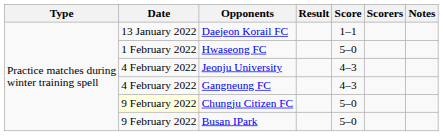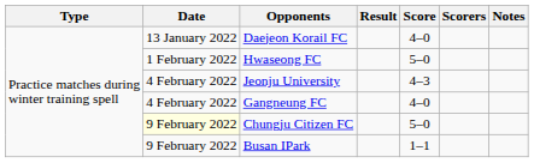 <table class="wikitable" style="text-align:center">
 <tr>
 <th>Type</th>
 <th>Date</th>
 <th>Opponents</th>
 <th>Result</th>
 <th>Score</th>
 <th>Scorers</th>
 <th>Notes</th>
 </tr>
 <tr>
 <td rowspan=6 align=left>Practice matches during<br>winter training spell</td>
 <td align=right>13 January 2022</td>
 <td align=left> <a href='#'>Daejeon Korail FC</a></td>
 <td></td>
-<td>1–1</td>
+<td>4–0</td>
 <td align=left></td>
 <td></td>
 </tr>
 <tr>
 <td align=right>1 February 2022</td>
 <td align=left> <a href='#'>Hwaseong FC</a></td>
 <td></td>
 <td>5–0</td>
 <td align=left></td>
 <td></td>
 </tr>
 <tr>
 <td align=right>4 February 2022</td>
 <td align=left> <a href='#'>Jeonju University</a></td>
 <td></td>
 <td>4–3</td>
 <td align=left></td>
 <td></td>
 </tr>
 <tr>
 <td align=right>4 February 2022</td>
 <td align=left> <a href='#'>Gangneung FC</a></td>
 <td></td>
-<td>4–3</td>
+<td>4–0</td>
 <td align=left></td>
 <td></td>
 </tr>
 <tr>
 <td align=right style="background: lightyellow;">9 February 2022</td>
 <td align=left> <a href='#'>Chungju Citizen FC</a></td>
 <td></td>
 <td>5–0</td>
 <td align=left></td>
 <td></td>
 </tr>
 <tr>
 <td align=right>9 February 2022</td>
 <td align=left> <a href='#'>Busan IPark</a></td>
 <td></td>
-<td>5–0</td>
+<td>1–1</td>
 <td align=left></td>
 <td></td>
 </tr>
 </table>
